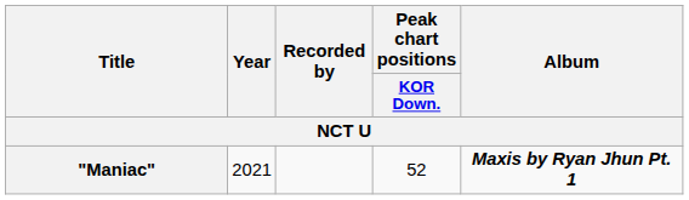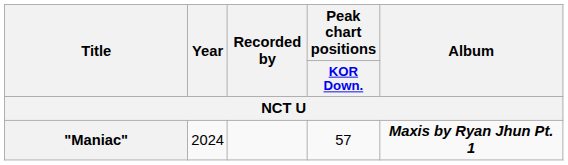 <table class="wikitable plainrowheaders" style="text-align:center;">
 <tr>
 <th rowspan="2" style="width:12em;">Title</th>
 <th rowspan="2" style="width:1em;">Year</th>
 <th rowspan="2">Recorded by</th>
 <th scope="col">Peak chart positions</th>
 <th rowspan="2" style="width:12em;">Album</th>
 </tr>
 <tr>
 <th scope="col" style="width:3em;font-size:90%;"><a href='#'>KOR<br>Down.</a><br></th>
 </tr>
 <tr>
 <th colspan="9">NCT U</th>
 </tr>
 <tr>
 <th scope="row">"Maniac"<br></th>
-<td>2021</td>
+<td>2024</td>
 <td style="text-align:left"></td>
-<td>52</td>
+<td>57</td>
 <td><strong><em>Maxis by Ryan Jhun Pt. 1</em></strong></td>
 </tr>
 </table>
